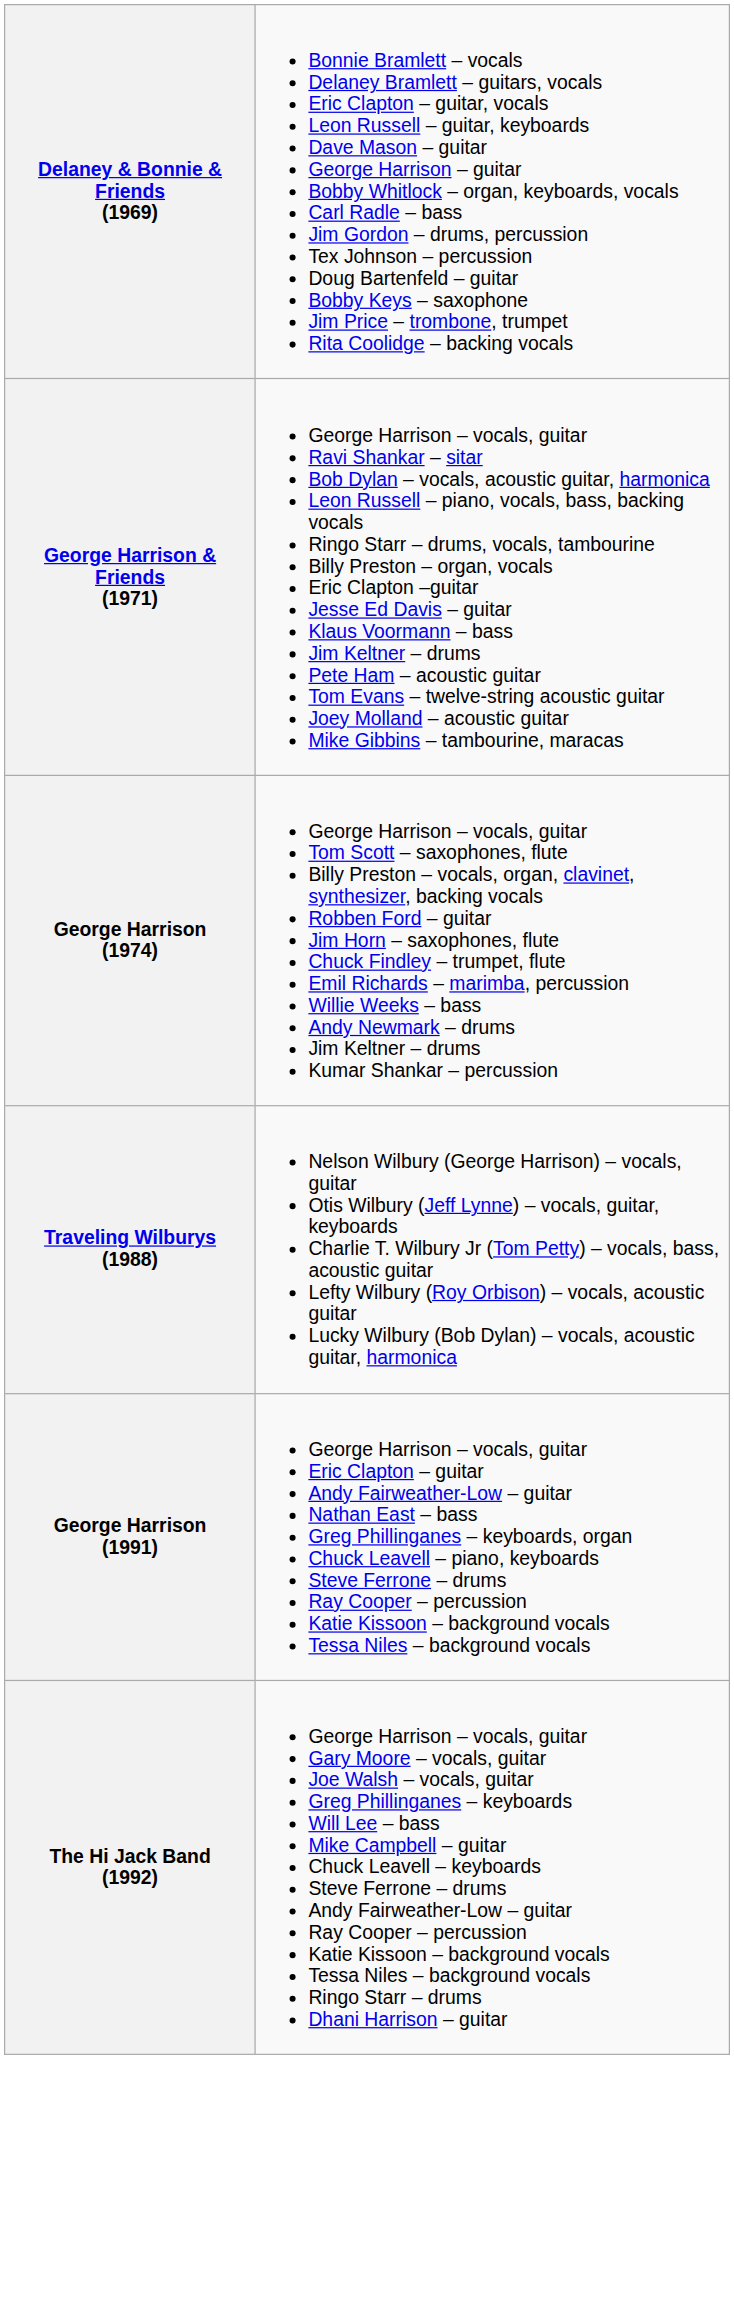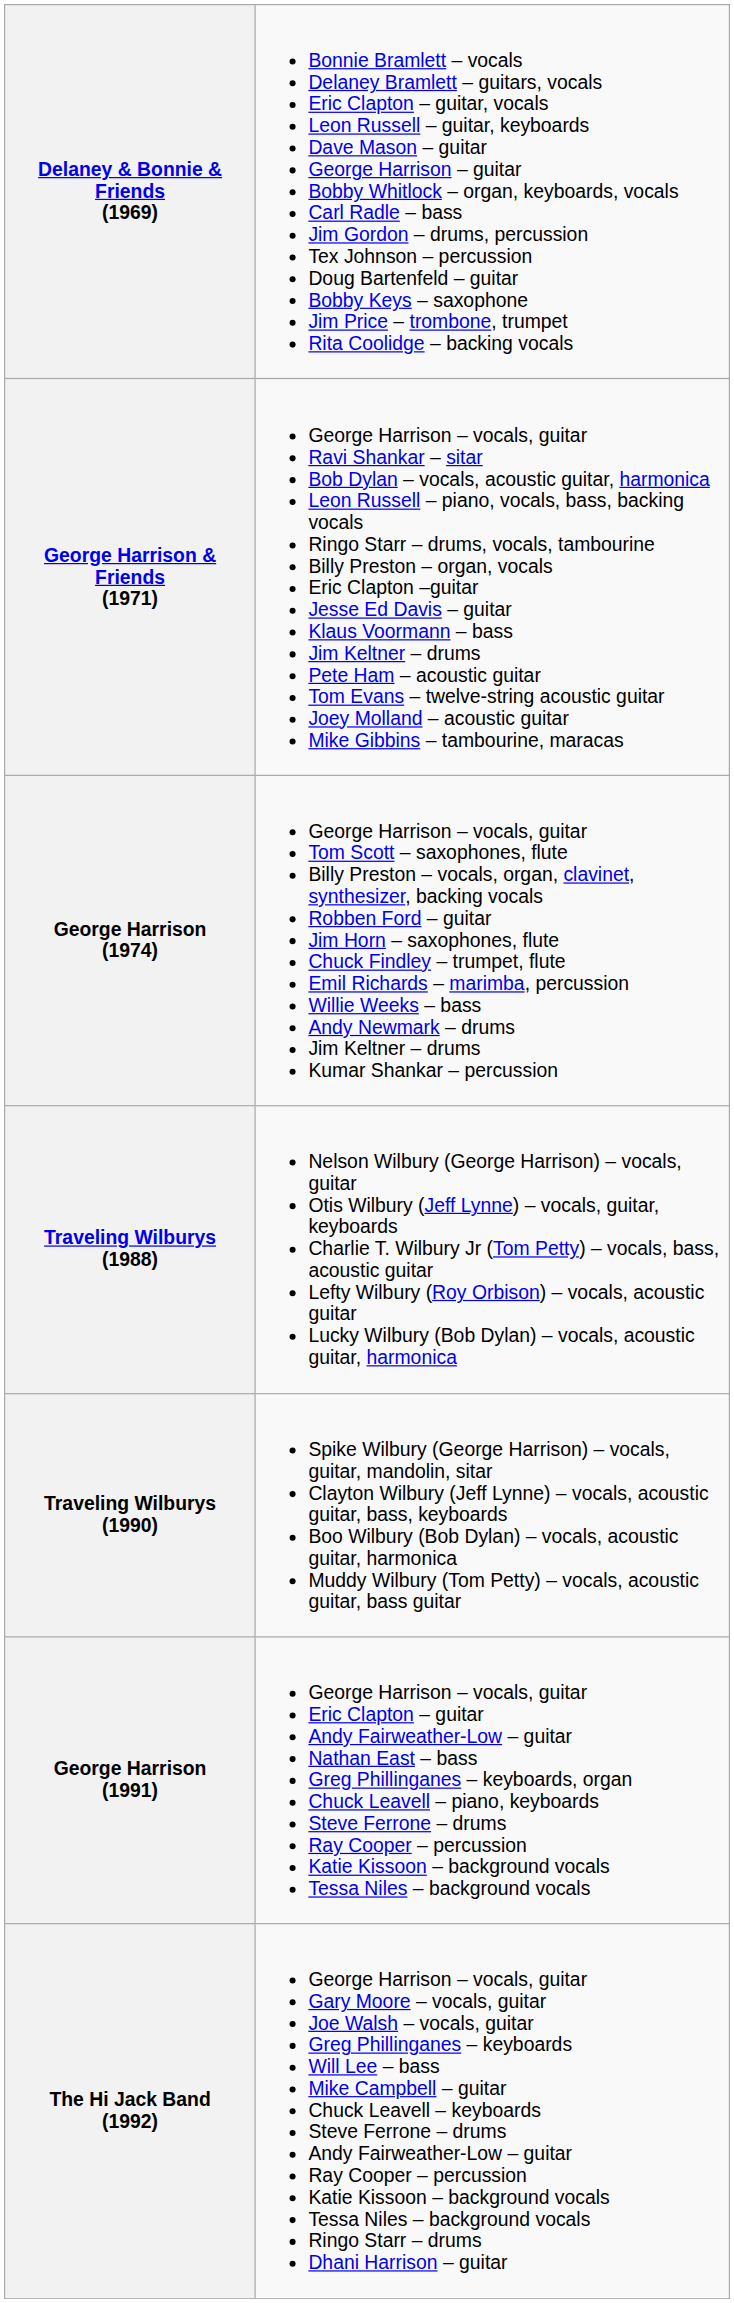 <table class="wikitable"  style="width: 600px;">
 <tr>
 <th style="width:200px;"><a href='#'>Delaney & Bonnie & Friends</a><br>(1969)</th>
 <td><br><ul><li><a href='#'>Bonnie Bramlett</a> – vocals</li><li><a href='#'>Delaney Bramlett</a> – guitars, vocals</li><li><a href='#'>Eric Clapton</a> – guitar, vocals</li><li><a href='#'>Leon Russell</a> – guitar, keyboards</li><li><a href='#'>Dave Mason</a> – guitar</li><li><a href='#'>George Harrison</a> – guitar</li><li><a href='#'>Bobby Whitlock</a> – organ, keyboards, vocals</li><li><a href='#'>Carl Radle</a> – bass</li><li><a href='#'>Jim Gordon</a> – drums, percussion</li><li>Tex Johnson – percussion</li><li>Doug Bartenfeld – guitar</li><li><a href='#'>Bobby Keys</a> – saxophone</li><li><a href='#'>Jim Price</a> – <a href='#'>trombone</a>, trumpet</li><li><a href='#'>Rita Coolidge</a> – backing vocals</li></ul></td>
 </tr>
 <tr>
 <th style="width:200px;"><a href='#'>George Harrison & Friends</a><br>(1971)</th>
 <td><br><ul><li>George Harrison – vocals, guitar</li><li><a href='#'>Ravi Shankar</a> – <a href='#'>sitar</a></li><li><a href='#'>Bob Dylan</a> – vocals, acoustic guitar, <a href='#'>harmonica</a></li><li><a href='#'>Leon Russell</a> – piano, vocals, bass, backing vocals</li><li>Ringo Starr – drums, vocals, tambourine</li><li>Billy Preston – organ, vocals</li><li>Eric Clapton –guitar</li><li><a href='#'>Jesse Ed Davis</a> – guitar</li><li><a href='#'>Klaus Voormann</a> – bass</li><li><a href='#'>Jim Keltner</a> – drums</li><li><a href='#'>Pete Ham</a> – acoustic guitar</li><li><a href='#'>Tom Evans</a> – twelve-string acoustic guitar</li><li><a href='#'>Joey Molland</a> – acoustic guitar</li><li><a href='#'>Mike Gibbins</a> – tambourine, maracas</li></ul></td>
 </tr>
 <tr>
 <th style="width:200px;">George Harrison<br>(1974)</th>
 <td><br><ul><li>George Harrison – vocals, guitar</li><li><a href='#'>Tom Scott</a> – saxophones, flute</li><li>Billy Preston – vocals, organ, <a href='#'>clavinet</a>, <a href='#'>synthesizer</a>, backing vocals</li><li><a href='#'>Robben Ford</a> – guitar</li><li><a href='#'>Jim Horn</a> – saxophones, flute</li><li><a href='#'>Chuck Findley</a> – trumpet, flute</li><li><a href='#'>Emil Richards</a> – <a href='#'>marimba</a>, percussion</li><li><a href='#'>Willie Weeks</a> – bass</li><li><a href='#'>Andy Newmark</a> – drums</li><li>Jim Keltner – drums</li><li>Kumar Shankar – percussion</li></ul></td>
 </tr>
 <tr>
 <th style="width:200px;"><a href='#'>Traveling Wilburys</a><br>(1988)</th>
 <td><br><ul><li>Nelson Wilbury (George Harrison) – vocals, guitar</li><li>Otis Wilbury (<a href='#'>Jeff Lynne</a>) – vocals, guitar, keyboards</li><li>Charlie T. Wilbury Jr (<a href='#'>Tom Petty</a>) – vocals, bass, acoustic guitar</li><li>Lefty Wilbury (<a href='#'>Roy Orbison</a>) – vocals, acoustic guitar</li><li>Lucky Wilbury (Bob Dylan) – vocals, acoustic guitar, <a href='#'>harmonica</a></li></ul></td>
 </tr>
 <tr>
+<th style="width:200px;">Traveling Wilburys<br>(1990)</th>
+<td><br><ul><li>Spike Wilbury (George Harrison) – vocals, guitar, mandolin, sitar</li><li>Clayton Wilbury (Jeff Lynne) – vocals, acoustic guitar, bass, keyboards</li><li>Boo Wilbury (Bob Dylan) – vocals, acoustic guitar, harmonica</li><li>Muddy Wilbury (Tom Petty) – vocals, acoustic guitar, bass guitar</li></ul></td>
+</tr>
+<tr>
 <th style="width:200px;">George Harrison<br>(1991)</th>
 <td><br><ul><li>George Harrison – vocals, guitar</li><li><a href='#'>Eric Clapton</a> – guitar</li><li><a href='#'>Andy Fairweather-Low</a> – guitar</li><li><a href='#'>Nathan East</a> – bass</li><li><a href='#'>Greg Phillinganes</a> – keyboards, organ</li><li><a href='#'>Chuck Leavell</a> – piano, keyboards</li><li><a href='#'>Steve Ferrone</a> – drums</li><li><a href='#'>Ray Cooper</a> – percussion</li><li><a href='#'>Katie Kissoon</a> – background vocals</li><li><a href='#'>Tessa Niles</a> – background vocals</li></ul></td>
 </tr>
 <tr>
 <th style="width:200px;">The Hi Jack Band<br>(1992)</th>
 <td><br><ul><li>George Harrison – vocals, guitar</li><li><a href='#'>Gary Moore</a> – vocals, guitar</li><li><a href='#'>Joe Walsh</a> – vocals, guitar</li><li><a href='#'>Greg Phillinganes</a> – keyboards</li><li><a href='#'>Will Lee</a> – bass</li><li><a href='#'>Mike Campbell</a> – guitar</li><li>Chuck Leavell – keyboards</li><li>Steve Ferrone – drums</li><li>Andy Fairweather-Low – guitar</li><li>Ray Cooper – percussion</li><li>Katie Kissoon – background vocals</li><li>Tessa Niles – background vocals</li><li>Ringo Starr – drums</li><li><a href='#'>Dhani Harrison</a> – guitar</li></ul></td>
 </tr>
 </table>
